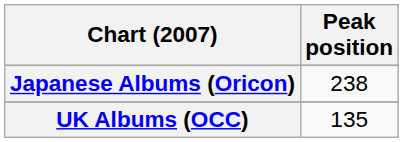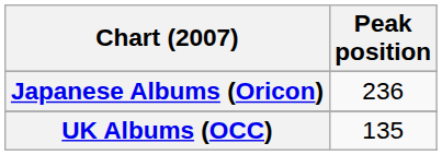 <table class="wikitable sortable plainrowheaders" style="text-align:center;">
 <tr>
 <th scope="col">Chart (2007)</th>
 <th scope="col">Peak<br>position</th>
 </tr>
 <tr>
 </tr>
 <tr>
 </tr>
 <tr>
 </tr>
 <tr>
 </tr>
 <tr>
 </tr>
 <tr>
 </tr>
 <tr>
 <th scope="row"><a href='#'>Japanese Albums</a> (<a href='#'>Oricon</a>)</th>
-<td>238</td>
+<td>236</td>
 </tr>
 <tr>
 </tr>
 <tr>
 </tr>
 <tr>
 <th scope="row"><a href='#'>UK Albums</a> (<a href='#'>OCC</a>)</th>
 <td>135</td>
 </tr>
 </table>
